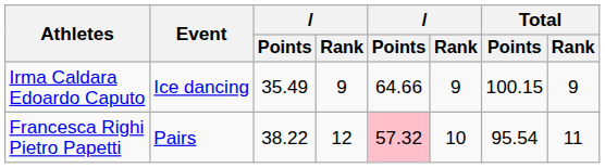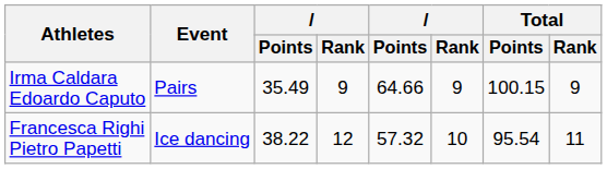 <table class="wikitable" style="font-size:90%">
 <tr>
 <th rowspan="2">Athletes</th>
 <th rowspan="2">Event</th>
 <th colspan="2">/</th>
 <th colspan="2">/</th>
 <th colspan="2">Total</th>
 </tr>
 <tr style="font-size:95%">
 <th>Points</th>
 <th>Rank</th>
 <th>Points</th>
 <th>Rank</th>
 <th>Points</th>
 <th>Rank</th>
 </tr>
 <tr align=center>
 <td align=left><a href='#'>Irma Caldara</a> <br> <a href='#'>Edoardo Caputo</a></td>
-<td align=left><a href='#'>Ice dancing</a></td>
+<td align=left><a href='#'>Pairs</a></td>
 <td>35.49</td>
 <td>9</td>
 <td>64.66</td>
 <td>9</td>
 <td>100.15</td>
 <td>9</td>
 </tr>
 <tr align=center>
 <td align=left><a href='#'>Francesca Righi</a> <br> <a href='#'>Pietro Papetti</a></td>
-<td align=left><a href='#'>Pairs</a></td>
+<td align=left><a href='#'>Ice dancing</a></td>
 <td>38.22</td>
 <td>12</td>
-<td style="background: pink;">57.32</td>
+<td>57.32</td>
 <td>10</td>
 <td>95.54</td>
 <td>11</td>
 </tr>
 </table>
